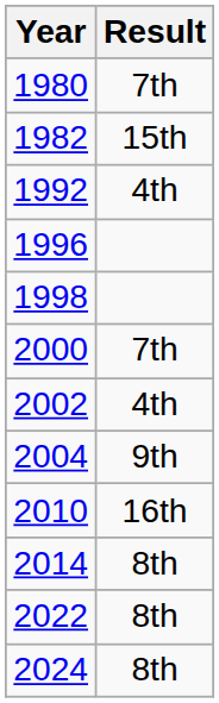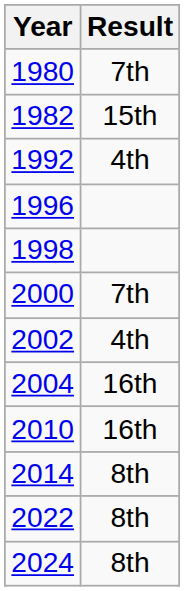 <table class="wikitable" style="text-align:center">
 <tr>
 <th>Year</th>
 <th>Result</th>
 </tr>
 <tr>
 <td><a href='#'>1980</a></td>
 <td>7th</td>
 </tr>
 <tr>
 <td><a href='#'>1982</a></td>
 <td>15th</td>
 </tr>
 <tr>
 <td><a href='#'>1992</a></td>
 <td>4th</td>
 </tr>
 <tr>
 <td><a href='#'>1996</a></td>
 <td></td>
 </tr>
 <tr>
 <td><a href='#'>1998</a></td>
 <td></td>
 </tr>
 <tr>
 <td><a href='#'>2000</a></td>
 <td>7th</td>
 </tr>
 <tr>
 <td><a href='#'>2002</a></td>
 <td>4th</td>
 </tr>
 <tr>
 <td><a href='#'>2004</a></td>
-<td>9th</td>
+<td>16th</td>
 </tr>
 <tr>
 <td><a href='#'>2010</a></td>
 <td>16th</td>
 </tr>
 <tr>
 <td><a href='#'>2014</a></td>
 <td>8th</td>
 </tr>
 <tr>
 <td><a href='#'>2022</a></td>
 <td>8th</td>
 </tr>
 <tr>
 <td><a href='#'>2024</a></td>
 <td>8th</td>
 </tr>
 </table>
